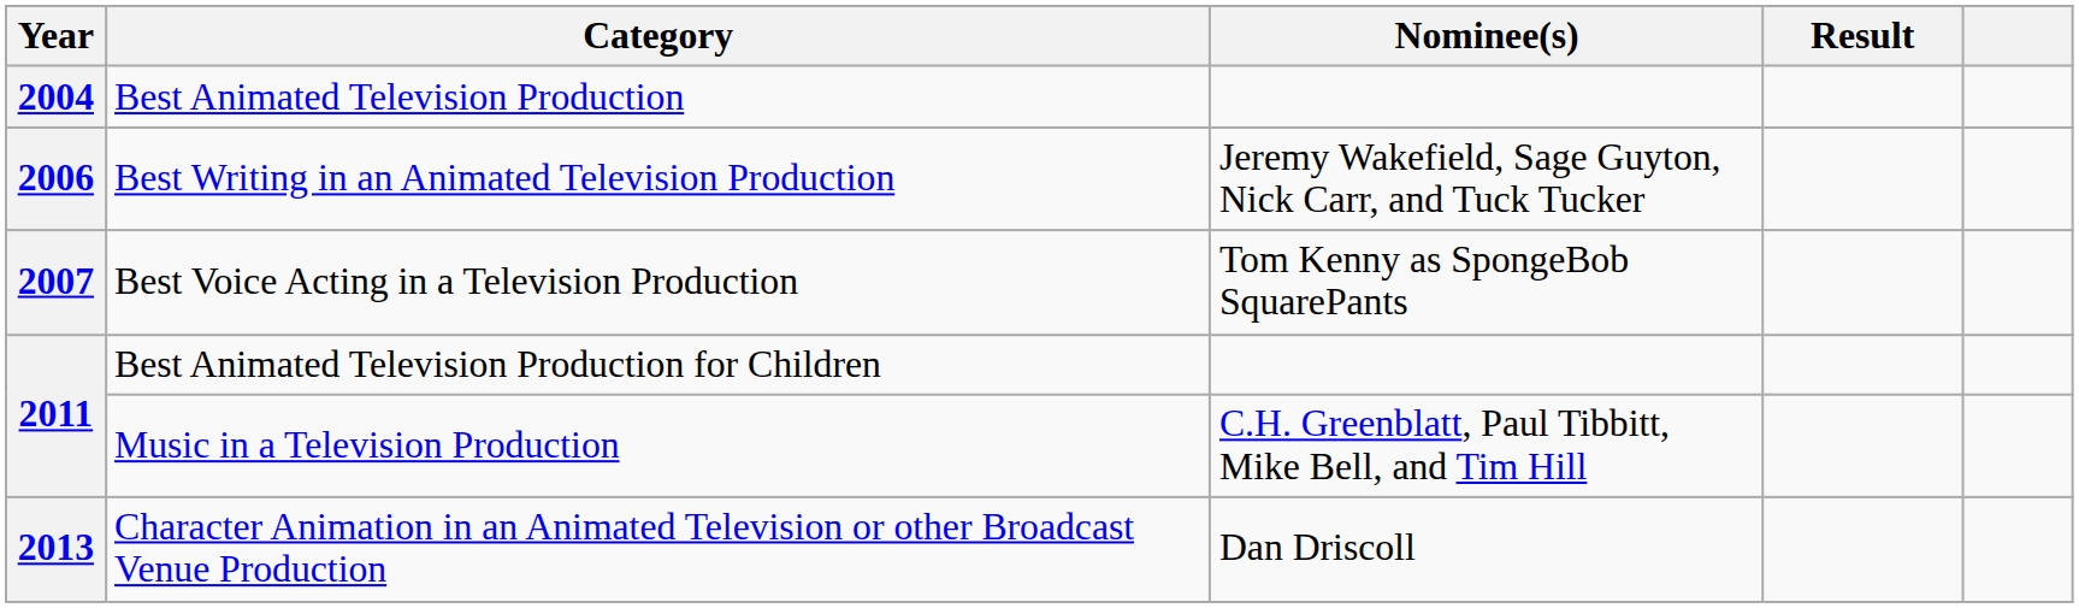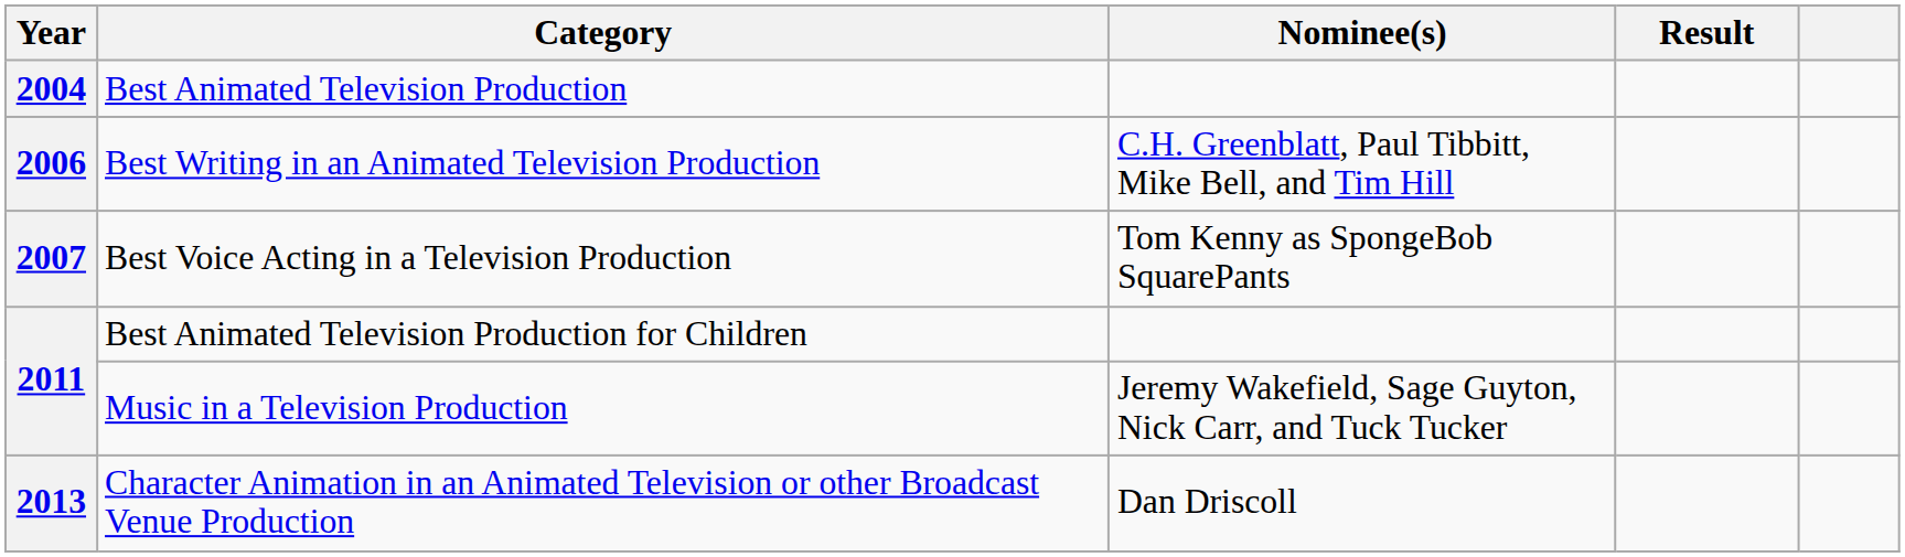 <table class="wikitable plainrowheaders">
 <tr>
 <th scope="col" style="width:4%;">Year</th>
 <th scope="col" style="width:50%;">Category</th>
 <th scope="col" style="width:25%;">Nominee(s)</th>
 <th scope="col" style="width:9%;">Result</th>
 <th scope="col" style="width:5%;"></th>
 </tr>
 <tr>
 <th scope="row" style="text-align:center;"><a href='#'>2004</a></th>
 <td><a href='#'>Best Animated Television Production</a></td>
 <td></td>
 <td></td>
 <td align=center></td>
 </tr>
 <tr>
 <th scope="row" style="text-align:center;"><a href='#'>2006</a></th>
 <td><a href='#'>Best Writing in an Animated Television Production</a></td>
-<td>Jeremy Wakefield, Sage Guyton, Nick Carr, and Tuck Tucker</td>
+<td><a href='#'>C.H. Greenblatt</a>, Paul Tibbitt, Mike Bell, and <a href='#'>Tim Hill</a><br></td>
 <td></td>
 <td align=center></td>
 </tr>
 <tr>
 <th><a href='#'>2007</a></th>
 <td>Best Voice Acting in a Television Production</td>
 <td>Tom Kenny as SpongeBob SquarePants<br></td>
 <td></td>
 <td align="center"></td>
 </tr>
 <tr>
 <th scope="row" rowspan="2" style="text-align:center;"><a href='#'>2011</a></th>
 <td>Best Animated Television Production for Children</td>
 <td></td>
 <td></td>
 <td align=center></td>
 </tr>
 <tr>
 <td><a href='#'>Music in a Television Production</a></td>
-<td><a href='#'>C.H. Greenblatt</a>, Paul Tibbitt, Mike Bell, and <a href='#'>Tim Hill</a><br></td>
+<td>Jeremy Wakefield, Sage Guyton, Nick Carr, and Tuck Tucker</td>
 <td></td>
 <td align=center></td>
 </tr>
 <tr>
 <th><a href='#'>2013</a></th>
 <td><a href='#'>Character Animation in an Animated Television or other Broadcast Venue Production</a></td>
 <td>Dan Driscoll<br></td>
 <td></td>
 <td align="center"></td>
 </tr>
 </table>
